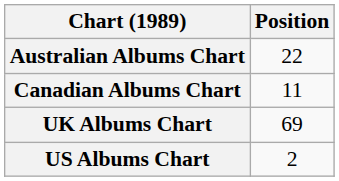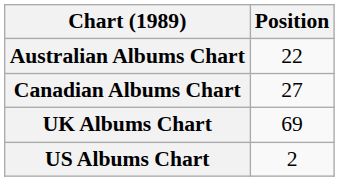 <table class="wikitable sortable plainrowheaders">
 <tr>
 <th scope="col">Chart (1989)</th>
 <th scope="col">Position</th>
 </tr>
 <tr>
 <th scope="row">Australian Albums Chart</th>
 <td style="text-align:center;">22</td>
 </tr>
 <tr>
 <th scope="row">Canadian Albums Chart</th>
-<td style="text-align:center;">11</td>
+<td style="text-align:center;">27</td>
 </tr>
 <tr>
 <th scope="row">UK Albums Chart</th>
 <td style="text-align:center;">69</td>
 </tr>
 <tr>
 <th scope="row">US Albums Chart</th>
 <td style="text-align:center;">2</td>
 </tr>
 </table>
